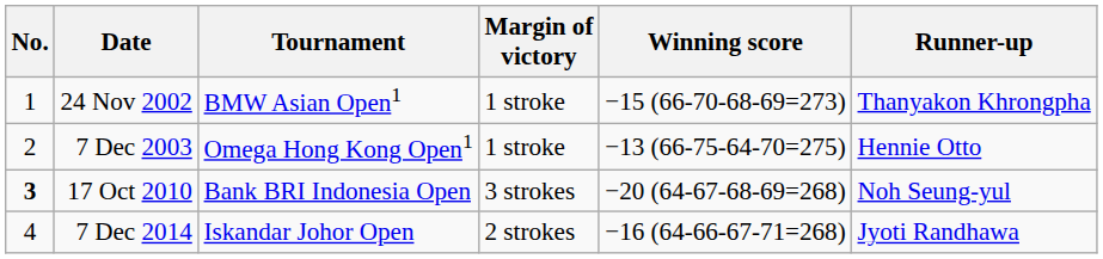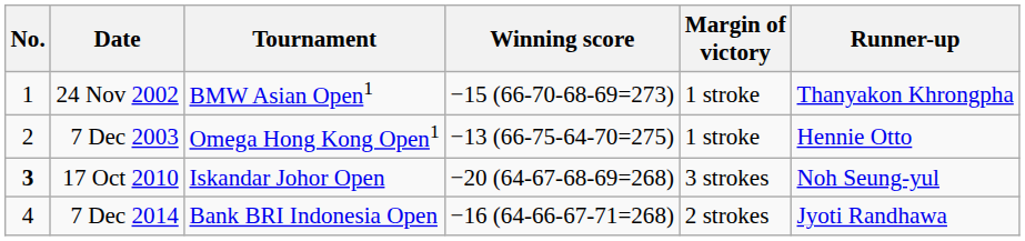 <table class="wikitable" style="font-size:95%;">
 <tr>
 <th>No.</th>
 <th>Date</th>
 <th>Tournament</th>
+<th>Winning score</th>
 <th>Margin of<br>victory</th>
-<th>Winning score</th>
 <th>Runner-up</th>
 </tr>
 <tr>
 <td align=center>1</td>
 <td align=right>24 Nov <a href='#'>2002</a></td>
 <td><a href='#'>BMW Asian Open</a><sup>1</sup></td>
+<td>−15 (66-70-68-69=273)</td>
 <td>1 stroke</td>
-<td>−15 (66-70-68-69=273)</td>
 <td> <a href='#'>Thanyakon Khrongpha</a></td>
 </tr>
 <tr>
 <td align=center>2</td>
 <td align=right>7 Dec <a href='#'>2003</a></td>
 <td><a href='#'>Omega Hong Kong Open</a><sup>1</sup></td>
+<td>−13 (66-75-64-70=275)</td>
 <td>1 stroke</td>
-<td>−13 (66-75-64-70=275)</td>
 <td> <a href='#'>Hennie Otto</a></td>
 </tr>
 <tr>
 <td align=center><strong>3</strong></td>
 <td align=right>17 Oct <a href='#'>2010</a></td>
-<td><a href='#'>Bank BRI Indonesia Open</a></td>
+<td><a href='#'>Iskandar Johor Open</a></td>
+<td>−20 (64-67-68-69=268)</td>
 <td>3 strokes</td>
-<td>−20 (64-67-68-69=268)</td>
 <td> <a href='#'>Noh Seung-yul</a></td>
 </tr>
 <tr>
 <td align=center>4</td>
 <td align=right>7 Dec <a href='#'>2014</a></td>
-<td><a href='#'>Iskandar Johor Open</a></td>
+<td><a href='#'>Bank BRI Indonesia Open</a></td>
+<td>−16 (64-66-67-71=268)</td>
 <td>2 strokes</td>
-<td>−16 (64-66-67-71=268)</td>
 <td> <a href='#'>Jyoti Randhawa</a></td>
 </tr>
 </table>
